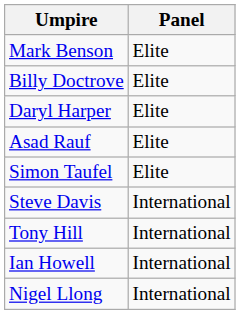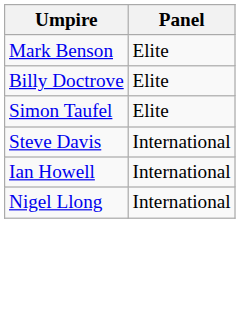 <table class="wikitable">
 <tr>
 <th>Umpire</th>
 <th>Panel</th>
 </tr>
 <tr>
 <td> <a href='#'>Mark Benson</a></td>
 <td>Elite</td>
 </tr>
 <tr>
 <td> <a href='#'>Billy Doctrove</a></td>
 <td>Elite</td>
 </tr>
 <tr>
-<td> <a href='#'>Daryl Harper</a></td>
-<td>Elite</td>
-</tr>
-<tr>
-<td> <a href='#'>Asad Rauf</a></td>
-<td>Elite</td>
-</tr>
-<tr>
 <td> <a href='#'>Simon Taufel</a></td>
 <td>Elite</td>
 </tr>
 <tr>
 <td> <a href='#'>Steve Davis</a></td>
-<td>International</td>
-</tr>
-<tr>
-<td> <a href='#'>Tony Hill</a></td>
 <td>International</td>
 </tr>
 <tr>
 <td> <a href='#'>Ian Howell</a></td>
 <td>International</td>
 </tr>
 <tr>
 <td> <a href='#'>Nigel Llong</a></td>
 <td>International</td>
 </tr>
 </table>
